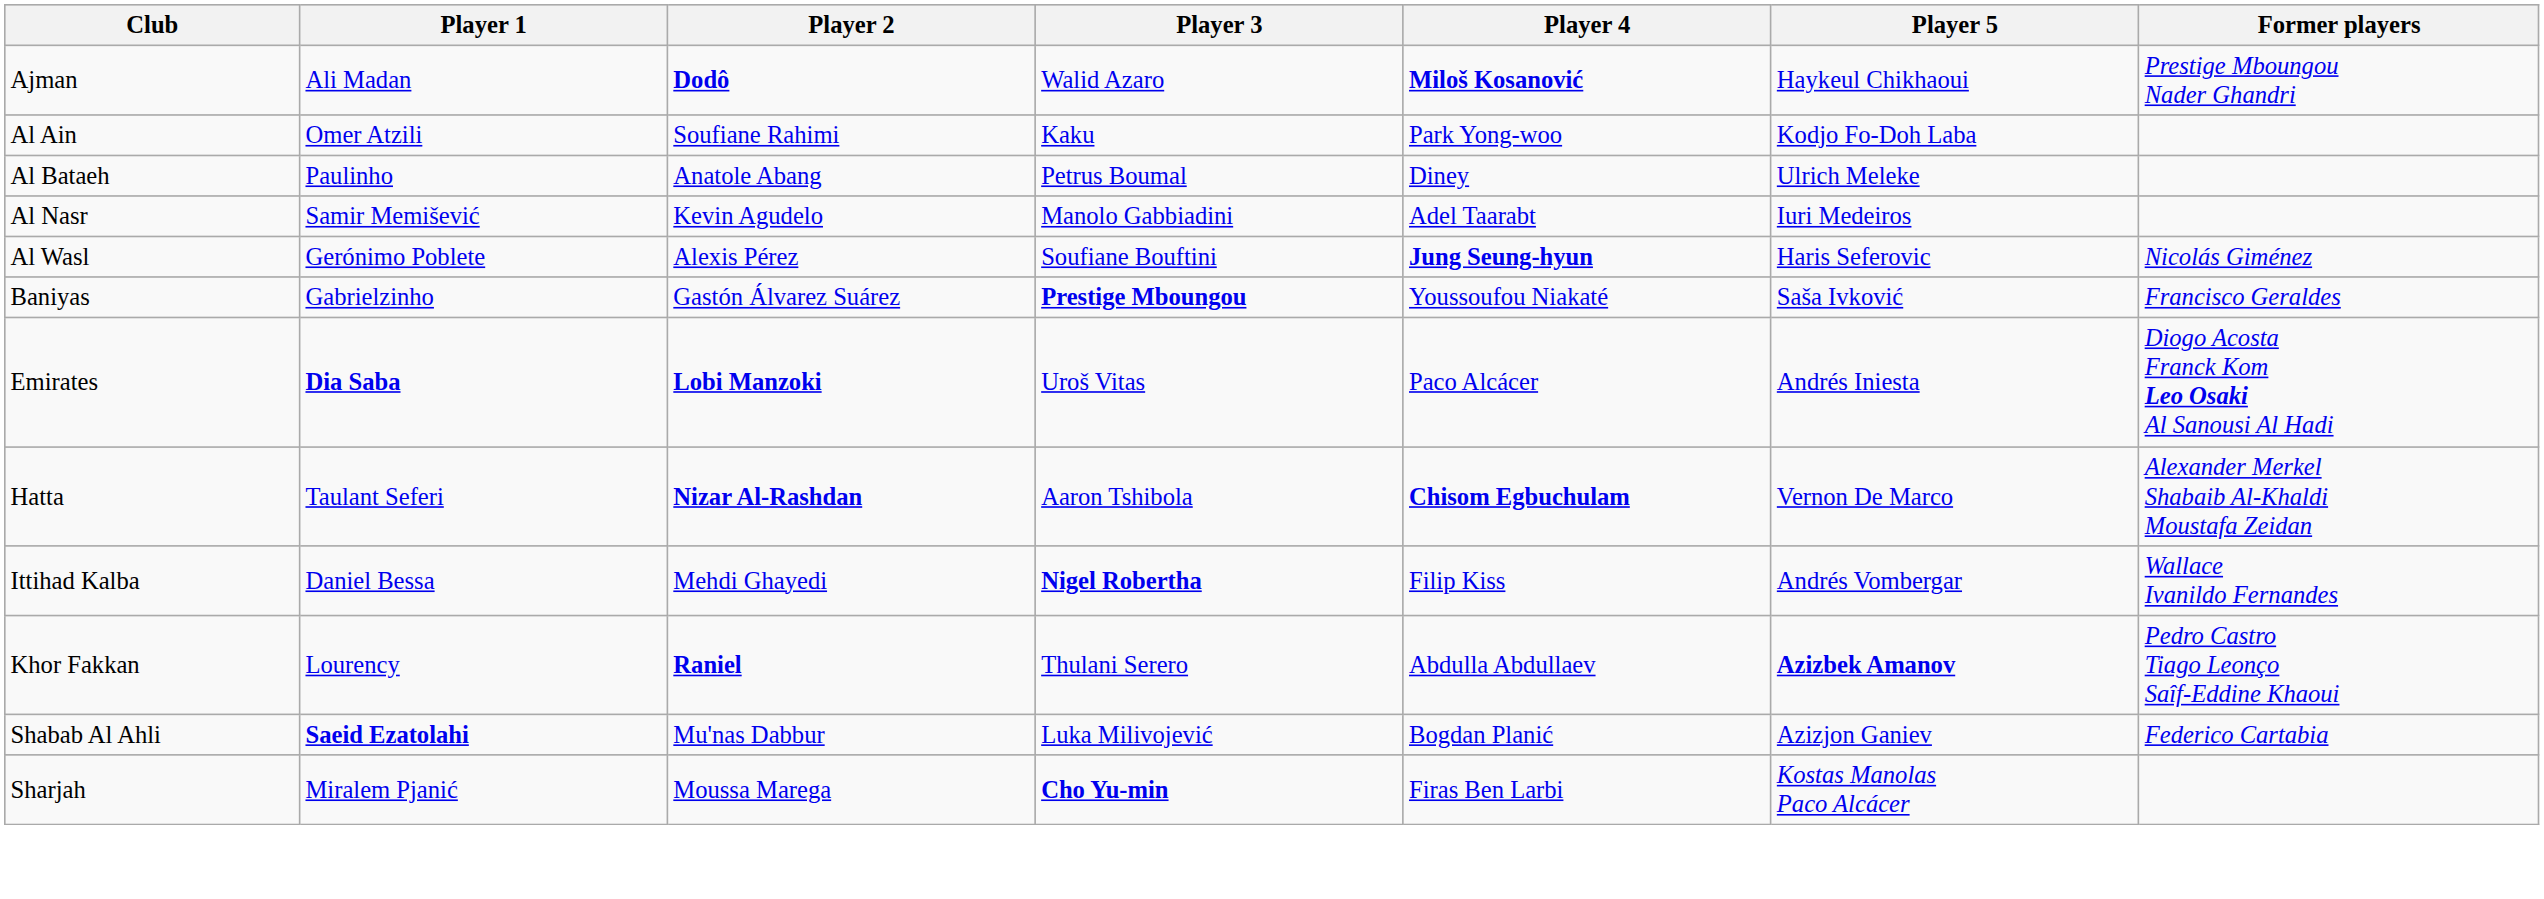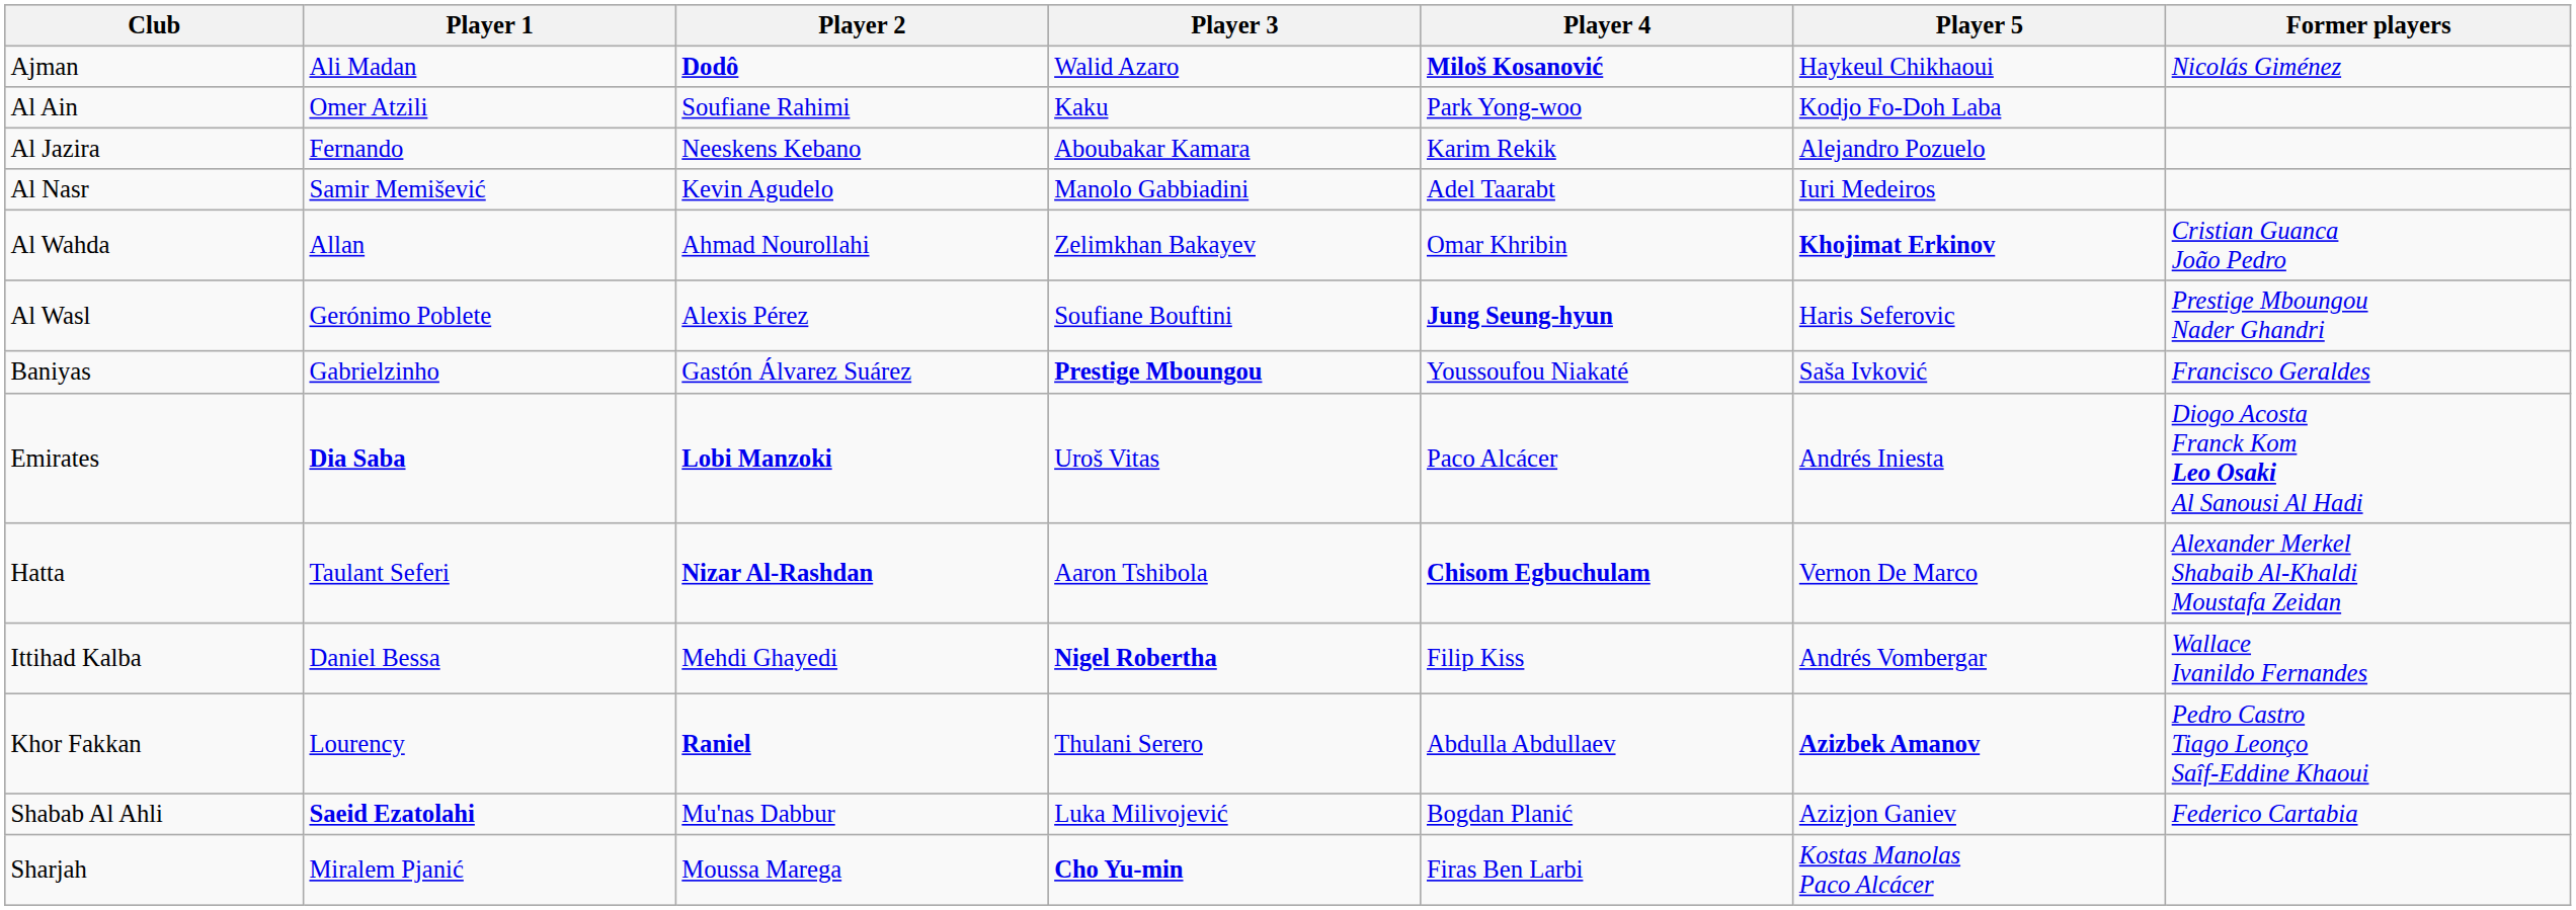 <table class="wikitable" border="1" style="text-align: left; font-size:95%">
 <tr>
 <th width="175">Club</th>
 <th width="220">Player 1</th>
 <th width="220">Player 2</th>
 <th width="220">Player 3</th>
 <th width="220">Player 4</th>
 <th width="220">Player 5</th>
 <th width="240">Former players</th>
 </tr>
 <tr>
 <td>Ajman</td>
 <td> <a href='#'>Ali Madan</a></td>
 <td> <strong><a href='#'>Dodô</a></strong></td>
 <td> <a href='#'>Walid Azaro</a></td>
 <td> <strong><a href='#'>Miloš Kosanović</a></strong></td>
 <td> <a href='#'>Haykeul Chikhaoui</a></td>
-<td> <em><a href='#'>Prestige Mboungou</a></em><br> <em><a href='#'>Nader Ghandri</a></em></td>
+<td> <em><a href='#'>Nicolás Giménez</a></em></td>
 </tr>
 <tr>
 <td>Al Ain</td>
 <td> <a href='#'>Omer Atzili</a></td>
 <td> <a href='#'>Soufiane Rahimi</a></td>
 <td> <a href='#'>Kaku</a></td>
 <td> <a href='#'>Park Yong-woo</a></td>
 <td> <a href='#'>Kodjo Fo-Doh Laba</a></td>
 <td></td>
 </tr>
 <tr>
-<td>Al Bataeh</td>
-<td> <a href='#'>Paulinho</a></td>
-<td> <a href='#'>Anatole Abang</a></td>
-<td> <a href='#'>Petrus Boumal</a></td>
-<td> <a href='#'>Diney</a></td>
-<td> <a href='#'>Ulrich Meleke</a></td>
+<td>Al Jazira</td>
+<td> <a href='#'>Fernando</a></td>
+<td> <a href='#'>Neeskens Kebano</a></td>
+<td> <a href='#'>Aboubakar Kamara</a></td>
+<td> <a href='#'>Karim Rekik</a></td>
+<td> <a href='#'>Alejandro Pozuelo</a></td>
 <td></td>
 </tr>
 <tr>
 <td>Al Nasr</td>
 <td> <a href='#'>Samir Memišević</a></td>
 <td> <a href='#'>Kevin Agudelo</a></td>
 <td> <a href='#'>Manolo Gabbiadini</a></td>
 <td> <a href='#'>Adel Taarabt</a></td>
 <td> <a href='#'>Iuri Medeiros</a></td>
 <td></td>
 </tr>
 <tr>
+<td>Al Wahda</td>
+<td> <a href='#'>Allan</a></td>
+<td> <a href='#'>Ahmad Nourollahi</a></td>
+<td> <a href='#'>Zelimkhan Bakayev</a></td>
+<td> <a href='#'>Omar Khribin</a></td>
+<td> <strong><a href='#'>Khojimat Erkinov</a></strong></td>
+<td> <em><a href='#'>Cristian Guanca</a></em><br> <em><a href='#'>João Pedro</a></em></td>
+</tr>
+<tr>
 <td>Al Wasl</td>
 <td> <a href='#'>Gerónimo Poblete</a></td>
 <td> <a href='#'>Alexis Pérez</a></td>
 <td> <a href='#'>Soufiane Bouftini</a></td>
 <td> <strong><a href='#'>Jung Seung-hyun</a></strong></td>
 <td> <a href='#'>Haris Seferovic</a></td>
-<td> <em><a href='#'>Nicolás Giménez</a></em></td>
+<td> <em><a href='#'>Prestige Mboungou</a></em><br> <em><a href='#'>Nader Ghandri</a></em></td>
 </tr>
 <tr>
 <td>Baniyas</td>
 <td> <a href='#'>Gabrielzinho</a></td>
 <td> <a href='#'>Gastón Álvarez Suárez</a></td>
 <td> <strong><a href='#'>Prestige Mboungou</a></strong></td>
 <td> <a href='#'>Youssoufou Niakaté</a></td>
 <td> <a href='#'>Saša Ivković</a></td>
 <td> <em><a href='#'>Francisco Geraldes</a></em></td>
 </tr>
 <tr>
 <td>Emirates</td>
 <td> <strong><a href='#'>Dia Saba</a></strong></td>
 <td> <strong><a href='#'>Lobi Manzoki</a></strong></td>
 <td> <a href='#'>Uroš Vitas</a></td>
 <td> <a href='#'>Paco Alcácer</a></td>
 <td> <a href='#'>Andrés Iniesta</a></td>
 <td> <em><a href='#'>Diogo Acosta</a></em><br> <em><a href='#'>Franck Kom</a></em><br> <strong><em><a href='#'>Leo Osaki</a></em></strong><br> <em><a href='#'>Al Sanousi Al Hadi</a></em></td>
 </tr>
 <tr>
 <td>Hatta</td>
 <td> <a href='#'>Taulant Seferi</a></td>
 <td> <strong><a href='#'>Nizar Al-Rashdan</a></strong></td>
 <td> <a href='#'>Aaron Tshibola</a></td>
 <td> <strong><a href='#'>Chisom Egbuchulam</a></strong></td>
 <td> <a href='#'>Vernon De Marco</a></td>
 <td> <em><a href='#'>Alexander Merkel</a></em><br> <em><a href='#'>Shabaib Al-Khaldi</a></em><br> <em><a href='#'>Moustafa Zeidan</a></em></td>
 </tr>
 <tr>
 <td>Ittihad Kalba</td>
 <td> <a href='#'>Daniel Bessa</a></td>
 <td> <a href='#'>Mehdi Ghayedi</a></td>
 <td> <strong><a href='#'>Nigel Robertha</a></strong></td>
 <td> <a href='#'>Filip Kiss</a></td>
 <td> <a href='#'>Andrés Vombergar</a></td>
 <td> <em><a href='#'>Wallace</a></em><br> <em><a href='#'>Ivanildo Fernandes</a></em></td>
 </tr>
 <tr>
 <td>Khor Fakkan</td>
 <td> <a href='#'>Lourency</a></td>
 <td> <strong><a href='#'>Raniel</a></strong></td>
 <td> <a href='#'>Thulani Serero</a></td>
 <td> <a href='#'>Abdulla Abdullaev</a></td>
 <td> <strong><a href='#'>Azizbek Amanov</a></strong></td>
 <td> <em><a href='#'>Pedro Castro</a></em><br> <em><a href='#'>Tiago Leonço</a></em><br> <em><a href='#'>Saîf-Eddine Khaoui</a></em></td>
 </tr>
 <tr>
 <td>Shabab Al Ahli</td>
 <td> <strong><a href='#'>Saeid Ezatolahi</a></strong></td>
 <td> <a href='#'>Mu'nas Dabbur</a></td>
 <td> <a href='#'>Luka Milivojević</a></td>
 <td> <a href='#'>Bogdan Planić</a></td>
 <td> <a href='#'>Azizjon Ganiev</a></td>
 <td> <em><a href='#'>Federico Cartabia</a></em></td>
 </tr>
 <tr>
 <td>Sharjah</td>
 <td> <a href='#'>Miralem Pjanić</a></td>
 <td> <a href='#'>Moussa Marega</a></td>
 <td> <strong><a href='#'>Cho Yu-min</a></strong></td>
 <td> <a href='#'>Firas Ben Larbi</a></td>
 <td> <em><a href='#'>Kostas Manolas</a></em><br> <em><a href='#'>Paco Alcácer</a></em></td>
 </tr>
 </table>
